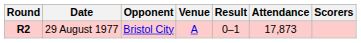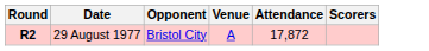 <table class="wikitable" style="font-size:100%; text-align:center">
 <tr>
 <th>Round</th>
 <th>Date</th>
 <th>Opponent</th>
 <th>Venue</th>
-<th>Result</th>
 <th>Attendance</th>
 <th>Scorers</th>
 </tr>
 <tr style="background-color: #FFCCCC;">
 <td><strong>R2</strong></td>
 <td>29 August 1977</td>
 <td><a href='#'>Bristol City</a></td>
 <td><a href='#'>A</a></td>
-<td>0–1</td>
-<td>17,873</td>
+<td>17,872</td>
 <td></td>
 </tr>
 </table>
